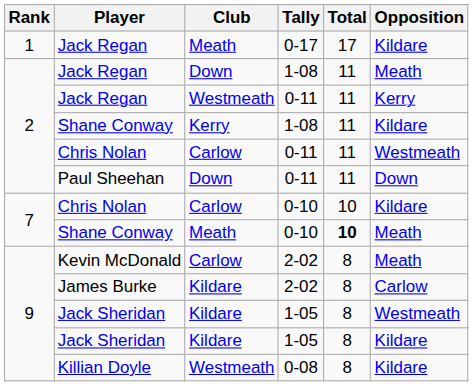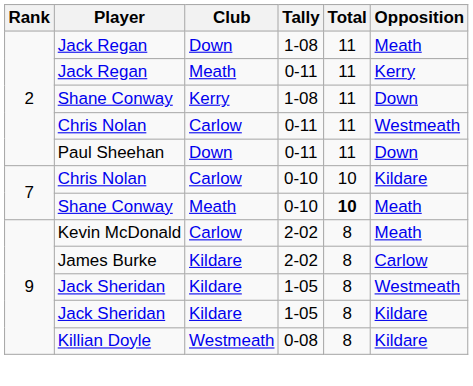 <table class="wikitable">
 <tr>
 <th>Rank</th>
 <th>Player</th>
 <th>Club</th>
 <th>Tally</th>
 <th>Total</th>
 <th>Opposition</th>
-</tr>
-<tr>
-<td rowspan="1" style="text-align:center;">1</td>
-<td><a href='#'>Jack Regan</a></td>
-<td><a href='#'>Meath</a></td>
-<td align=center>0-17</td>
-<td align=center>17</td>
-<td><a href='#'>Kildare</a></td>
 </tr>
 <tr>
 <td rowspan="5" style="text-align:center;">2</td>
 <td><a href='#'>Jack Regan</a></td>
 <td><a href='#'>Down</a></td>
 <td align=center>1-08</td>
 <td align=center>11</td>
 <td><a href='#'>Meath</a></td>
 </tr>
 <tr>
 <td><a href='#'>Jack Regan</a></td>
-<td><a href='#'>Westmeath</a></td>
+<td><a href='#'>Meath</a></td>
 <td align=center>0-11</td>
 <td align=center>11</td>
 <td><a href='#'>Kerry</a></td>
 </tr>
 <tr>
 <td><a href='#'>Shane Conway</a></td>
 <td><a href='#'>Kerry</a></td>
 <td align=center>1-08</td>
 <td align=center>11</td>
-<td><a href='#'>Kildare</a></td>
+<td><a href='#'>Down</a></td>
 </tr>
 <tr>
 <td><a href='#'>Chris Nolan</a></td>
 <td><a href='#'>Carlow</a></td>
 <td align=center>0-11</td>
 <td align=center>11</td>
 <td><a href='#'>Westmeath</a></td>
 </tr>
 <tr>
 <td>Paul Sheehan</td>
 <td><a href='#'>Down</a></td>
 <td align=center>0-11</td>
 <td align=center>11</td>
 <td><a href='#'>Down</a></td>
 </tr>
 <tr>
 <td rowspan="2" style="text-align:center;">7</td>
 <td><a href='#'>Chris Nolan</a></td>
 <td><a href='#'>Carlow</a></td>
 <td align=center>0-10</td>
 <td align=center>10</td>
 <td><a href='#'>Kildare</a></td>
 </tr>
 <tr>
 <td><a href='#'>Shane Conway</a></td>
 <td><a href='#'>Meath</a></td>
 <td align=center>0-10</td>
 <td align=center><strong>10</strong></td>
 <td><a href='#'>Meath</a></td>
 </tr>
 <tr>
 <td rowspan="5" style="text-align:center;">9</td>
 <td>Kevin McDonald</td>
 <td><a href='#'>Carlow</a></td>
 <td align=center>2-02</td>
 <td align=center>8</td>
 <td><a href='#'>Meath</a></td>
 </tr>
 <tr>
 <td>James Burke</td>
 <td><a href='#'>Kildare</a></td>
 <td align=center>2-02</td>
 <td align=center>8</td>
 <td><a href='#'>Carlow</a></td>
 </tr>
 <tr>
 <td><a href='#'>Jack Sheridan</a></td>
 <td><a href='#'>Kildare</a></td>
 <td align=center>1-05</td>
 <td align=center>8</td>
 <td><a href='#'>Westmeath</a></td>
 </tr>
 <tr>
 <td><a href='#'>Jack Sheridan</a></td>
 <td><a href='#'>Kildare</a></td>
 <td align=center>1-05</td>
 <td align=center>8</td>
 <td><a href='#'>Kildare</a></td>
 </tr>
 <tr>
 <td><a href='#'>Killian Doyle</a></td>
 <td><a href='#'>Westmeath</a></td>
 <td align=center>0-08</td>
 <td align=center>8</td>
 <td><a href='#'>Kildare</a></td>
 </tr>
 </table>
